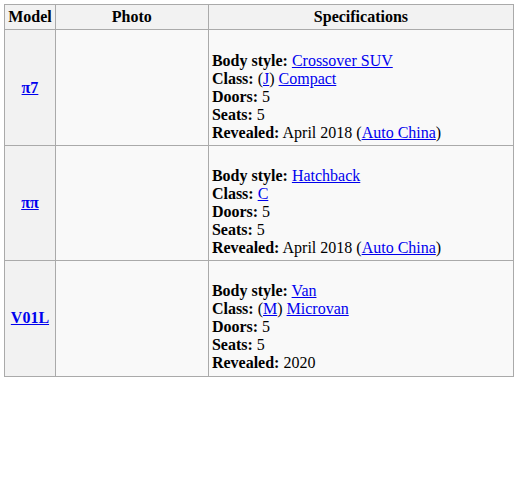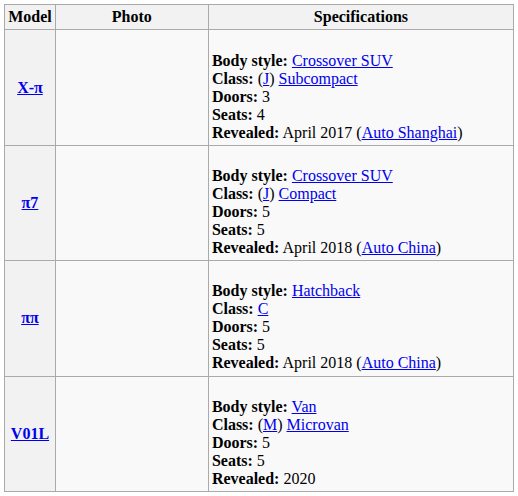 <table class="wikitable">
 <tr>
 <th width=10%>Model</th>
 <th width=30%>Photo</th>
 <th width=100%>Specifications</th>
+</tr>
+<tr>
+<th><a href='#'>X-π</a></th>
+<td></td>
+<td><br><strong>Body style:</strong> <a href='#'>Crossover SUV</a><br><strong>Class:</strong> (<a href='#'>J</a>) <a href='#'>Subcompact</a><br><strong>Doors:</strong> 3<br><strong>Seats:</strong> 4<br><strong>Revealed:</strong> April 2017 (<a href='#'>Auto Shanghai</a>)</td>
 </tr>
 <tr>
 <th><a href='#'>π7</a></th>
 <td></td>
 <td><br><strong>Body style:</strong> <a href='#'>Crossover SUV</a><br><strong>Class:</strong> (<a href='#'>J</a>) <a href='#'>Compact</a><br><strong>Doors:</strong> 5<br><strong>Seats:</strong> 5<br><strong>Revealed:</strong> April 2018 (<a href='#'>Auto China</a>)</td>
 </tr>
 <tr>
 <th><a href='#'>ππ</a></th>
 <td></td>
 <td><br><strong>Body style:</strong> <a href='#'>Hatchback</a><br><strong>Class:</strong> <a href='#'>C</a><br><strong>Doors:</strong> 5<br><strong>Seats:</strong> 5<br><strong>Revealed:</strong> April 2018 (<a href='#'>Auto China</a>)</td>
 </tr>
 <tr>
 <th><a href='#'>V01L</a></th>
 <td></td>
 <td><br><strong>Body style:</strong> <a href='#'>Van</a><br><strong>Class:</strong> (<a href='#'>M</a>) <a href='#'>Microvan</a><br><strong>Doors:</strong> 5<br><strong>Seats:</strong> 5<br><strong>Revealed:</strong> 2020</td>
 </tr>
 <tr>
 </tr>
 </table>
